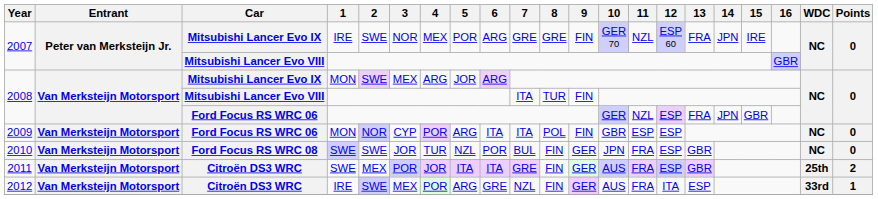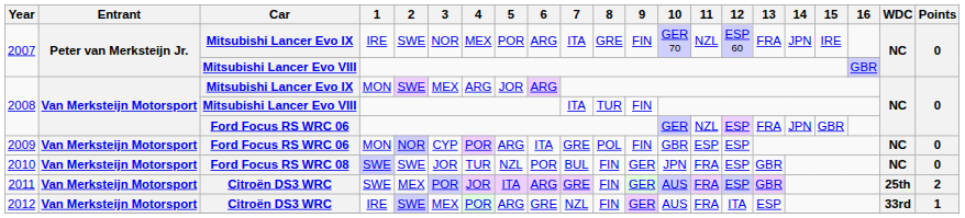 <table class="wikitable" border="1" style="text-align:center; font-size:85%;">
 <tr>
 <th>Year</th>
 <th>Entrant</th>
 <th>Car</th>
 <th>1</th>
 <th>2</th>
 <th>3</th>
 <th>4</th>
 <th>5</th>
 <th>6</th>
 <th>7</th>
 <th>8</th>
 <th>9</th>
 <th>10</th>
 <th>11</th>
 <th>12</th>
 <th>13</th>
 <th>14</th>
 <th>15</th>
 <th>16</th>
 <th>WDC</th>
 <th>Points</th>
 </tr>
 <tr>
 <td rowspan=2><a href='#'>2007</a></td>
 <th rowspan=2 nowrap>Peter van Merksteijn Jr.</th>
 <th nowrap><a href='#'>Mitsubishi Lancer Evo IX</a></th>
 <td><a href='#'>IRE</a></td>
 <td><a href='#'>SWE</a></td>
 <td><a href='#'>NOR</a></td>
 <td><a href='#'>MEX</a></td>
 <td><a href='#'>POR</a></td>
 <td><a href='#'>ARG</a></td>
-<td><a href='#'>GRE</a></td>
+<td><a href='#'>ITA</a></td>
 <td><a href='#'>GRE</a></td>
 <td><a href='#'>FIN</a></td>
 <td style="background:#CFCFFF;"><a href='#'>GER</a><br><small>70</small></td>
 <td><a href='#'>NZL</a></td>
 <td style="background:#CFCFFF;"><a href='#'>ESP</a><br><small>60</small></td>
 <td><a href='#'>FRA</a></td>
 <td><a href='#'>JPN</a></td>
 <td><a href='#'>IRE</a></td>
 <td></td>
 <th rowspan=2>NC</th>
 <th rowspan=2>0</th>
 </tr>
 <tr>
 <th nowrap><a href='#'>Mitsubishi Lancer Evo VIII</a></th>
 <td colspan=15></td>
 <td style="background:#CFCFFF;"><a href='#'>GBR</a><br></td>
 </tr>
 <tr>
 <td rowspan=3><a href='#'>2008</a></td>
 <th rowspan=3 nowrap><a href='#'>Van Merksteijn Motorsport</a></th>
 <th nowrap><a href='#'>Mitsubishi Lancer Evo IX</a></th>
 <td><a href='#'>MON</a></td>
 <td style="background:#EFCFFF;"><a href='#'>SWE</a><br></td>
 <td><a href='#'>MEX</a></td>
 <td><a href='#'>ARG</a></td>
 <td><a href='#'>JOR</a></td>
 <td style="background:#EFCFFF;"><a href='#'>ARG</a><br></td>
 <td colspan=10></td>
 <th rowspan=3>NC</th>
 <th rowspan=3>0</th>
 </tr>
 <tr>
 <th nowrap><a href='#'>Mitsubishi Lancer Evo VIII</a></th>
 <td colspan=6></td>
 <td><a href='#'>ITA</a></td>
 <td><a href='#'>TUR</a></td>
 <td style="background:#FFFFFF;"><a href='#'>FIN</a><br></td>
 <td colspan=7></td>
 </tr>
 <tr>
 <th nowrap><a href='#'>Ford Focus RS WRC 06</a></th>
 <td colspan=9></td>
 <td style="background:#CFCFFF;"><a href='#'>GER</a><br></td>
 <td><a href='#'>NZL</a></td>
 <td style="background:#EFCFFF;"><a href='#'>ESP</a><br></td>
 <td><a href='#'>FRA</a></td>
 <td><a href='#'>JPN</a></td>
 <td><a href='#'>GBR</a></td>
 <td></td>
 </tr>
 <tr>
 <td><a href='#'>2009</a></td>
 <th nowrap><a href='#'>Van Merksteijn Motorsport</a></th>
 <th nowrap><a href='#'>Ford Focus RS WRC 06</a></th>
 <td><a href='#'>MON</a></td>
 <td style="background:#CFCFFF;"><a href='#'>NOR</a><br></td>
 <td><a href='#'>CYP</a></td>
 <td style="background:#EFCFFF;"><a href='#'>POR</a><br></td>
 <td><a href='#'>ARG</a></td>
 <td><a href='#'>ITA</a></td>
-<td><a href='#'>ITA</a></td>
+<td><a href='#'>GRE</a></td>
 <td><a href='#'>POL</a></td>
 <td><a href='#'>FIN</a></td>
 <td><a href='#'>GBR</a></td>
 <td><a href='#'>ESP</a></td>
 <td><a href='#'>ESP</a></td>
 <td colspan=4></td>
 <th>NC</th>
 <th>0</th>
 </tr>
 <tr>
 <td><a href='#'>2010</a></td>
 <th nowrap><a href='#'>Van Merksteijn Motorsport</a></th>
 <th nowrap><a href='#'>Ford Focus RS WRC 08</a></th>
 <td style="background:#CFCFFF;"><a href='#'>SWE</a><br></td>
 <td><a href='#'>SWE</a></td>
 <td><a href='#'>JOR</a></td>
 <td><a href='#'>TUR</a></td>
 <td><a href='#'>NZL</a></td>
 <td><a href='#'>POR</a></td>
 <td><a href='#'>BUL</a></td>
 <td><a href='#'>FIN</a></td>
 <td><a href='#'>GER</a></td>
 <td><a href='#'>JPN</a></td>
 <td><a href='#'>FRA</a></td>
 <td><a href='#'>ESP</a></td>
 <td><a href='#'>GBR</a></td>
 <td colspan=3></td>
 <th>NC</th>
 <th>0</th>
 </tr>
 <tr>
 <td><a href='#'>2011</a></td>
 <th nowrap><a href='#'>Van Merksteijn Motorsport</a></th>
 <th nowrap><a href='#'>Citroën DS3 WRC</a></th>
 <td><a href='#'>SWE</a></td>
 <td><a href='#'>MEX</a></td>
 <td style="background:#CFCFFF;"><a href='#'>POR</a><br></td>
 <td style="background:#EFCFFF;"><a href='#'>JOR</a><br></td>
 <td style="background:#EFCFFF;"><a href='#'>ITA</a><br></td>
-<td style="background:#EFCFFF;"><a href='#'>ITA</a><br></td>
+<td style="background:#EFCFFF;"><a href='#'>ARG</a><br></td>
 <td style="background:#EFCFFF;"><a href='#'>GRE</a><br></td>
 <td><a href='#'>FIN</a></td>
 <td style="background:#DFFFDF;"><a href='#'>GER</a><br></td>
 <td style="background:#CFCFFF;"><a href='#'>AUS</a><br></td>
 <td style="background:#EFCFFF;"><a href='#'>FRA</a><br></td>
 <td style="background:#CFCFFF;"><a href='#'>ESP</a><br></td>
 <td style="background:#EFCFFF;"><a href='#'>GBR</a><br></td>
 <td colspan=3></td>
 <th>25th</th>
 <th>2</th>
 </tr>
 <tr>
 <td><a href='#'>2012</a></td>
 <th nowrap><a href='#'>Van Merksteijn Motorsport</a></th>
 <th nowrap><a href='#'>Citroën DS3 WRC</a></th>
 <td><a href='#'>IRE</a></td>
 <td style="background:#CFCFFF;"><a href='#'>SWE</a><br></td>
 <td><a href='#'>MEX</a></td>
 <td style="background:#DFFFDF;"><a href='#'>POR</a><br></td>
 <td><a href='#'>ARG</a></td>
 <td><a href='#'>GRE</a></td>
 <td><a href='#'>NZL</a></td>
 <td><a href='#'>FIN</a></td>
 <td style="background:#EFCFFF;"><a href='#'>GER</a><br></td>
 <td><a href='#'>AUS</a></td>
 <td><a href='#'>FRA</a></td>
 <td><a href='#'>ITA</a></td>
 <td><a href='#'>ESP</a></td>
 <td colspan=3></td>
 <th>33rd</th>
 <th>1</th>
 </tr>
 <tr>
 </tr>
 </table>
